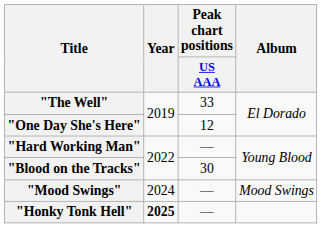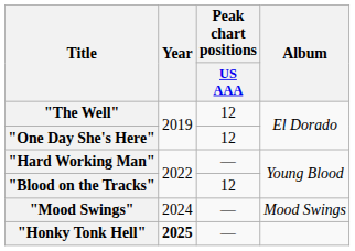 <table class="wikitable plainrowheaders" style="text-align:center">
 <tr>
 <th scope="col" rowspan="2">Title</th>
 <th scope="col" rowspan="2">Year</th>
 <th scope="col">Peak chart positions</th>
 <th scope="col" rowspan="2">Album</th>
 </tr>
 <tr>
 <th scope="col" style="width:2.5em;font-size:90%;"><a href='#'>US<br>AAA</a><br></th>
 </tr>
 <tr>
 <th scope="row">"The Well"</th>
 <td rowspan="2">2019</td>
-<td>33</td>
+<td>12</td>
 <td rowspan="2"><em>El Dorado</em></td>
 </tr>
 <tr>
 <th scope="row">"One Day She's Here"</th>
 <td>12</td>
 </tr>
 <tr>
 <th scope="row">"Hard Working Man"</th>
 <td rowspan="2">2022</td>
 <td>—</td>
 <td rowspan="2"><em>Young Blood</em></td>
 </tr>
 <tr>
 <th scope="row">"Blood on the Tracks"</th>
-<td>30</td>
+<td>12</td>
 </tr>
 <tr>
 <th scope="row">"Mood Swings"</th>
 <td>2024</td>
 <td>—</td>
 <td><em>Mood Swings</em></td>
 </tr>
 <tr>
 <th scope="row">"Honky Tonk Hell"</th>
 <td><strong>2025</strong></td>
 <td>—</td>
 <td></td>
 </tr>
 </table>
